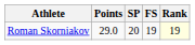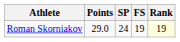 <table class="wikitable" border="1" style="font-size:90%">
 <tr>
 <th>Athlete</th>
 <th>Points</th>
 <th>SP</th>
 <th>FS</th>
 <th>Rank</th>
 </tr>
 <tr align=center>
 <td align=left><a href='#'>Roman Skorniakov</a></td>
 <td>29.0</td>
-<td>20</td>
+<td>24</td>
 <td>19</td>
 <td style="background: lightyellow;">19</td>
 </tr>
 </table>
